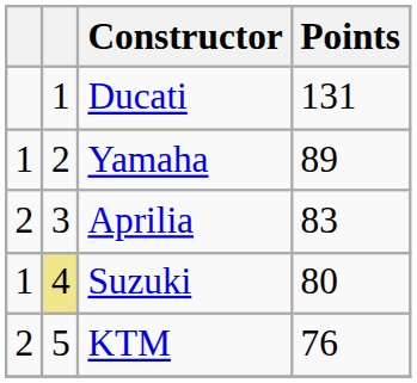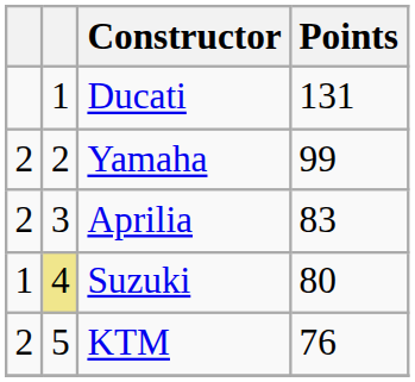 <table class="wikitable" style="font-size: 85%;">
 <tr>
 <th></th>
 <th></th>
 <th>Constructor</th>
 <th>Points</th>
 </tr>
 <tr>
 <td></td>
 <td align=center>1</td>
 <td> <a href='#'>Ducati</a></td>
 <td align=left>131</td>
 </tr>
 <tr>
-<td> 1</td>
+<td> 2</td>
 <td align=center>2</td>
 <td> <a href='#'>Yamaha</a></td>
-<td align=left>89</td>
+<td align=left>99</td>
 </tr>
 <tr>
 <td> 2</td>
 <td align=center>3</td>
 <td> <a href='#'>Aprilia</a></td>
 <td align=left>83</td>
 </tr>
 <tr>
 <td> 1</td>
 <td align=center style="background: khaki;">4</td>
 <td> <a href='#'>Suzuki</a></td>
 <td align=left>80</td>
 </tr>
 <tr>
 <td> 2</td>
 <td align=center>5</td>
 <td> <a href='#'>KTM</a></td>
 <td align=left>76</td>
 </tr>
 <tr>
 </tr>
 </table>
